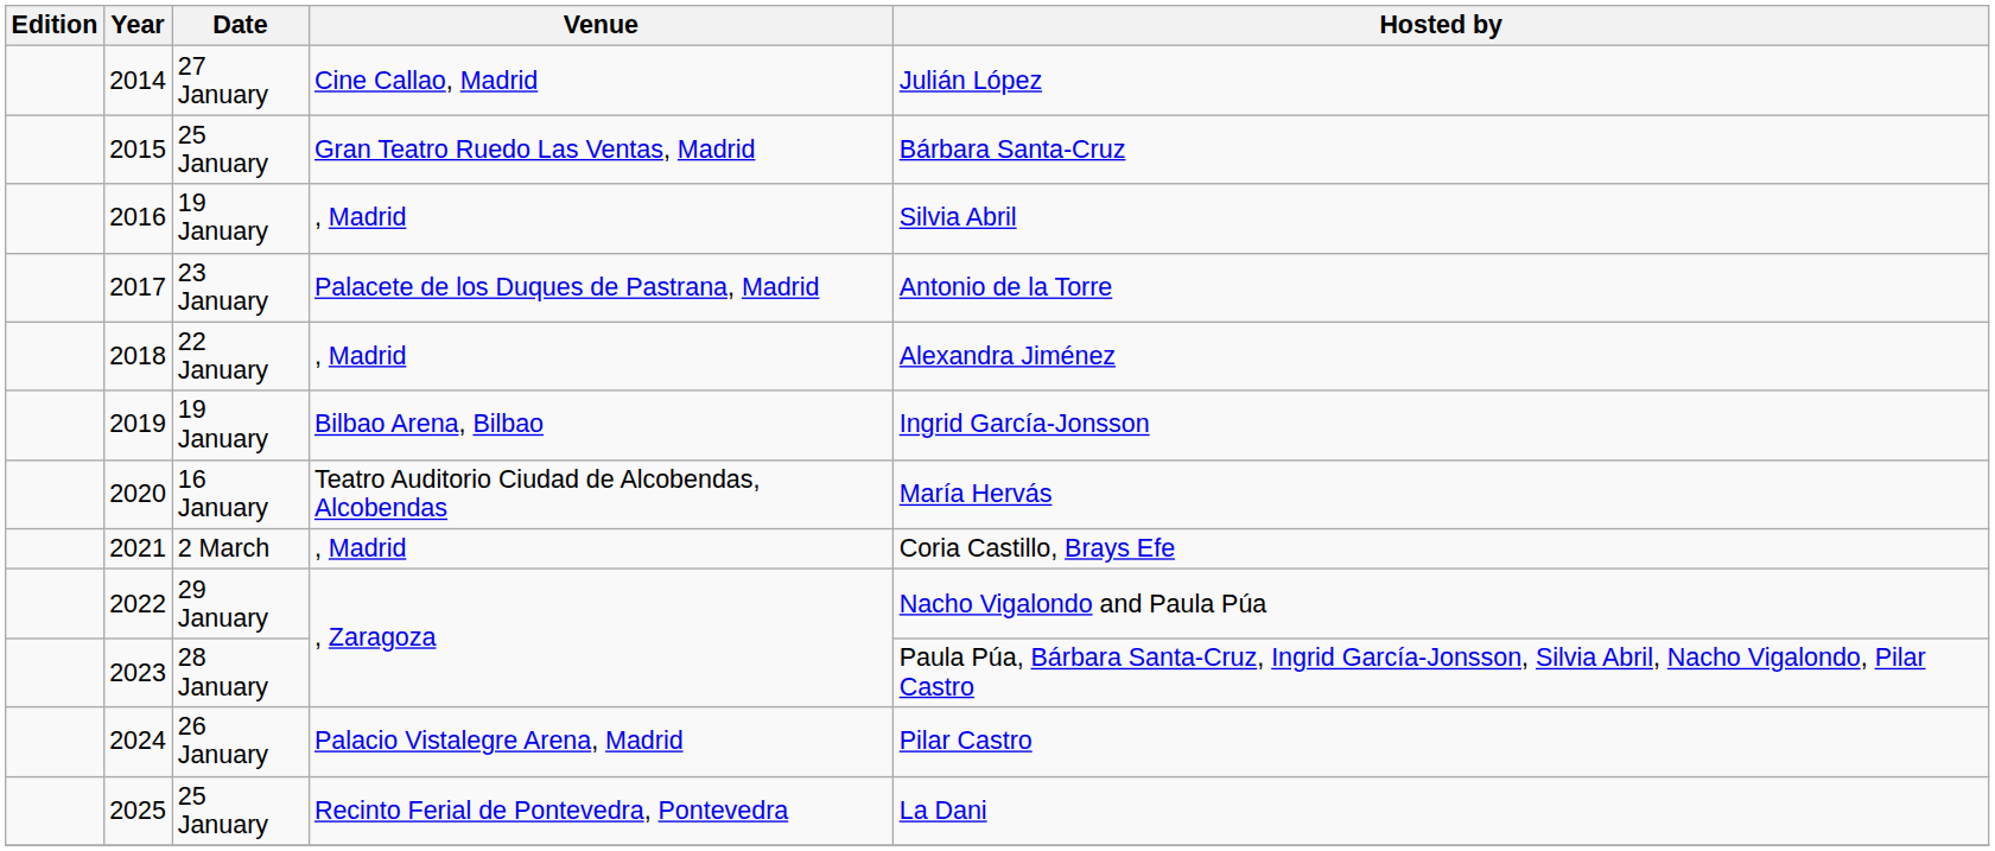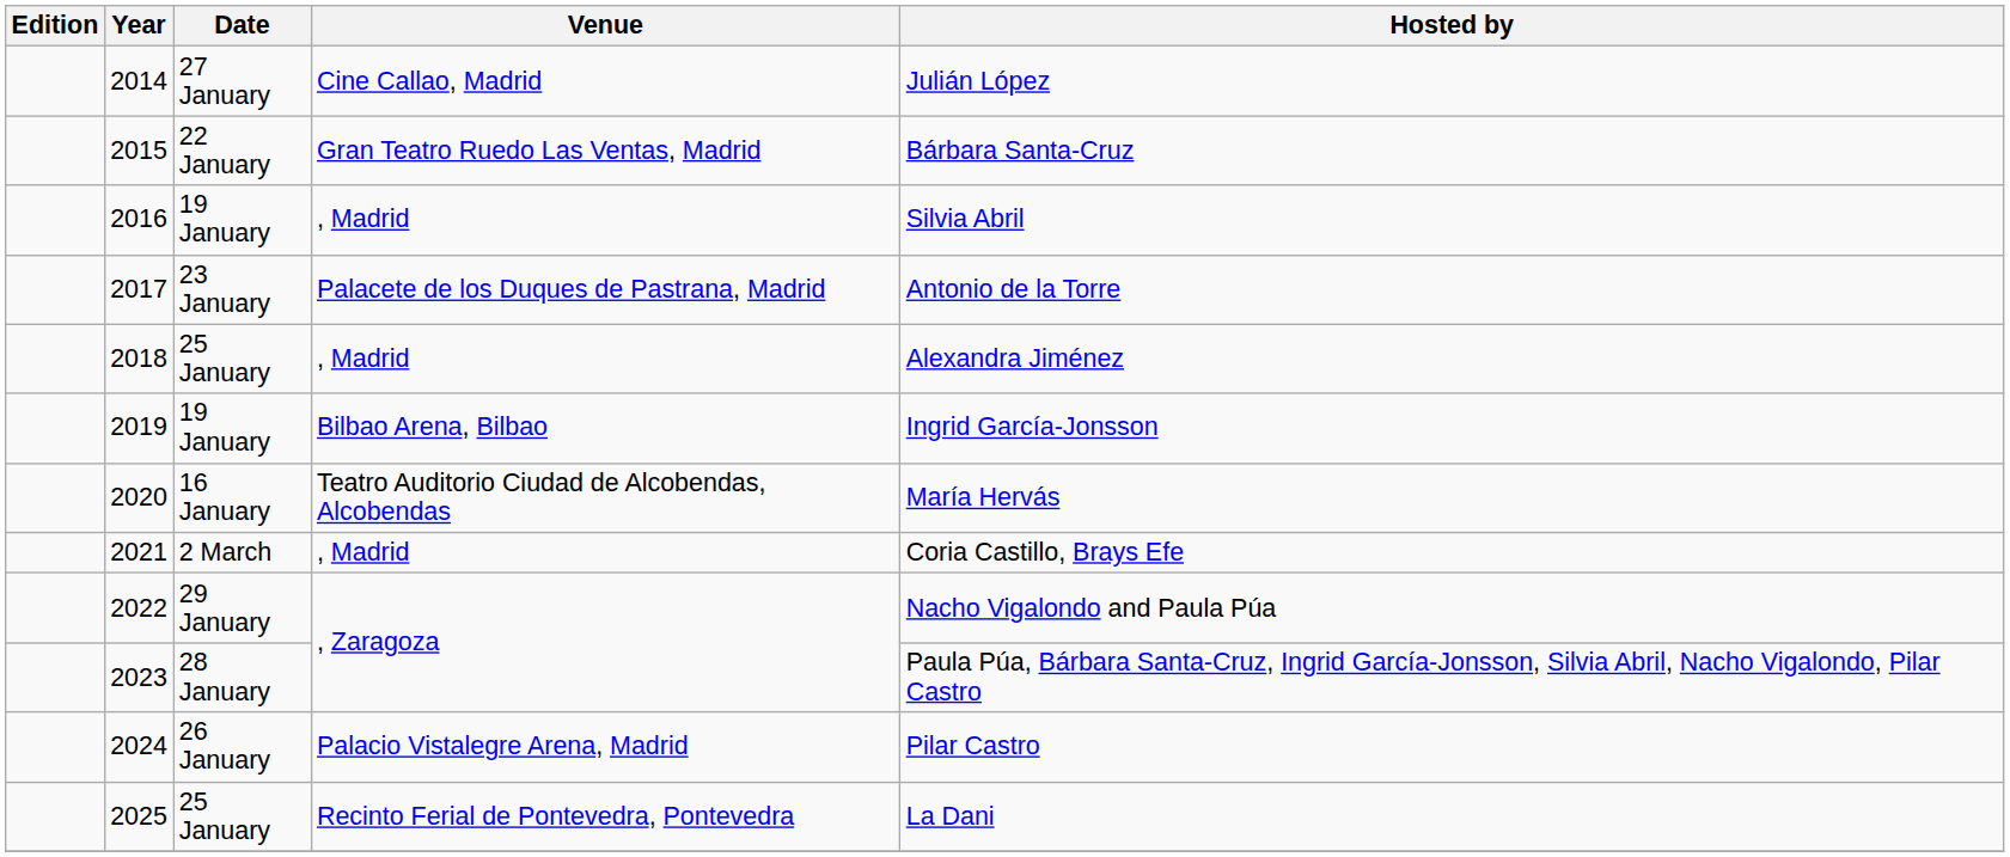 <table class="wikitable sortable" border="1">
 <tr>
 <th>Edition</th>
 <th>Year</th>
 <th>Date</th>
 <th>Venue</th>
 <th>Hosted by</th>
 </tr>
 <tr>
 <td></td>
 <td>2014</td>
 <td>27 January</td>
 <td><a href='#'>Cine Callao</a>, <a href='#'>Madrid</a></td>
 <td><a href='#'>Julián López</a></td>
 </tr>
 <tr>
 <td></td>
 <td>2015</td>
-<td>25 January</td>
+<td>22 January</td>
 <td><a href='#'>Gran Teatro Ruedo Las Ventas</a>, <a href='#'>Madrid</a></td>
 <td><a href='#'>Bárbara Santa-Cruz</a></td>
 </tr>
 <tr>
 <td></td>
 <td>2016</td>
 <td>19 January</td>
 <td>, <a href='#'>Madrid</a></td>
 <td><a href='#'>Silvia Abril</a></td>
 </tr>
 <tr>
 <td></td>
 <td>2017</td>
 <td>23 January</td>
 <td><a href='#'>Palacete de los Duques de Pastrana</a>, <a href='#'>Madrid</a></td>
 <td><a href='#'>Antonio de la Torre</a></td>
 </tr>
 <tr>
 <td></td>
 <td>2018</td>
-<td>22 January</td>
+<td>25 January</td>
 <td>, <a href='#'>Madrid</a></td>
 <td><a href='#'>Alexandra Jiménez</a></td>
 </tr>
 <tr>
 <td></td>
 <td>2019</td>
 <td>19 January</td>
 <td><a href='#'>Bilbao Arena</a>, <a href='#'>Bilbao</a></td>
 <td><a href='#'>Ingrid García-Jonsson</a></td>
 </tr>
 <tr>
 <td></td>
 <td>2020</td>
 <td>16 January</td>
 <td>Teatro Auditorio Ciudad de Alcobendas, <a href='#'>Alcobendas</a></td>
 <td><a href='#'>María Hervás</a></td>
 </tr>
 <tr>
 <td></td>
 <td>2021</td>
 <td>2 March</td>
 <td>, <a href='#'>Madrid</a></td>
 <td>Coria Castillo, <a href='#'>Brays Efe</a></td>
 </tr>
 <tr>
 <td></td>
 <td>2022</td>
 <td>29 January</td>
 <td rowspan="2">, <a href='#'>Zaragoza</a></td>
 <td><a href='#'>Nacho Vigalondo</a> and Paula Púa</td>
 </tr>
 <tr>
 <td></td>
 <td>2023</td>
 <td>28 January</td>
 <td>Paula Púa, <a href='#'>Bárbara Santa-Cruz</a>, <a href='#'>Ingrid García-Jonsson</a>, <a href='#'>Silvia Abril</a>, <a href='#'>Nacho Vigalondo</a>, <a href='#'>Pilar Castro</a></td>
 </tr>
 <tr>
 <td></td>
 <td>2024</td>
 <td>26 January</td>
 <td><a href='#'>Palacio Vistalegre Arena</a>, <a href='#'>Madrid</a></td>
 <td><a href='#'>Pilar Castro</a></td>
 </tr>
 <tr>
 <td></td>
 <td>2025</td>
 <td>25 January</td>
 <td><a href='#'>Recinto Ferial de Pontevedra</a>, <a href='#'>Pontevedra</a></td>
 <td><a href='#'>La Dani</a></td>
 </tr>
 <tr>
 </tr>
 </table>
